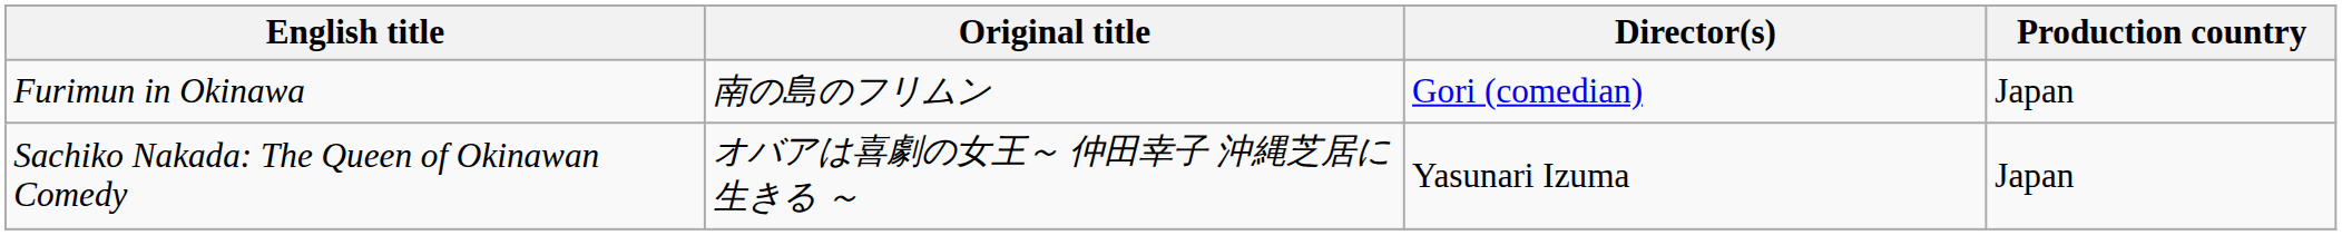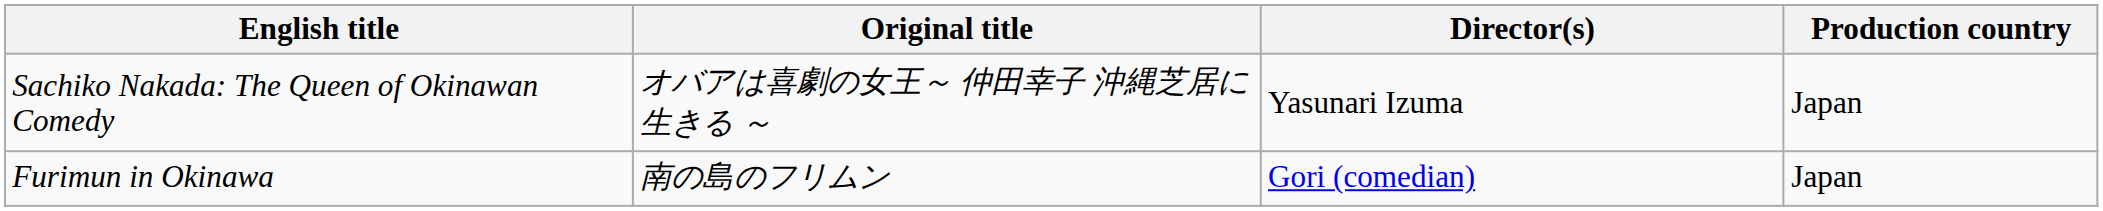 <table class="sortable wikitable" width="85%" cellpadding="5">
 <tr>
 <th width="30%">English title</th>
 <th width="30%">Original title</th>
 <th width="25%">Director(s)</th>
 <th width="15%">Production country</th>
 </tr>
 <tr>
+<td><em>Sachiko Nakada: The Queen of Okinawan Comedy</em></td>
+<td><em>オバアは喜劇の女王～ 仲田幸子 沖縄芝居に生きる ～</em></td>
+<td>Yasunari Izuma</td>
+<td>Japan</td>
+</tr>
+<tr>
 <td><em>Furimun in Okinawa</em></td>
 <td><em>南の島のフリムン</em></td>
 <td><a href='#'>Gori (comedian)</a></td>
 <td>Japan</td>
 </tr>
-<tr>
-<td><em>Sachiko Nakada: The Queen of Okinawan Comedy</em></td>
-<td><em>オバアは喜劇の女王～ 仲田幸子 沖縄芝居に生きる ～</em></td>
-<td>Yasunari Izuma</td>
-<td>Japan</td>
-</tr>
 </table>
